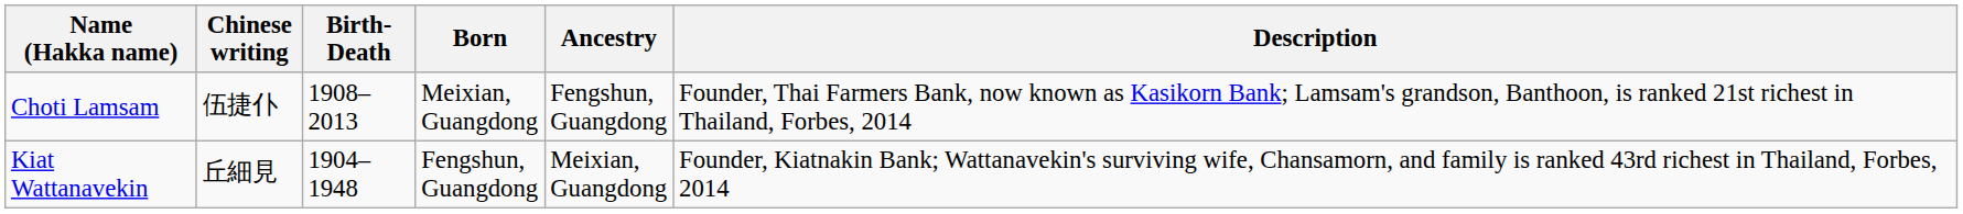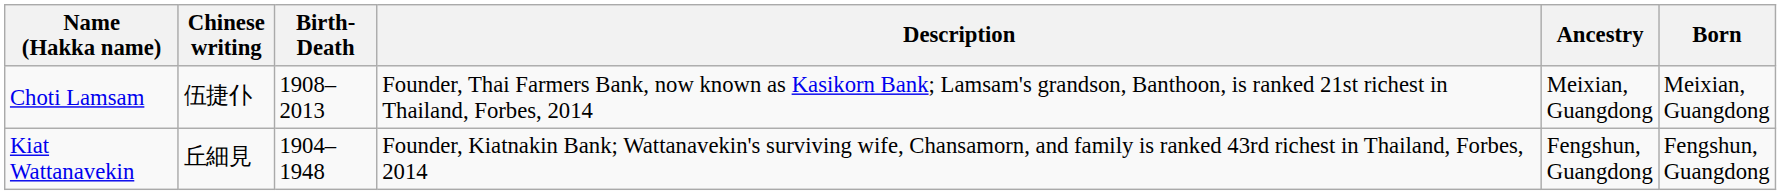 <table class="wikitable">
 <tr>
 <th width="115">Name<br>(Hakka name)</th>
 <th width="60">Chinese writing</th>
 <th width="65">Birth-Death</th>
+<th>Description</th>
+<th width="75">Ancestry</th>
 <th width="75">Born</th>
-<th width="75">Ancestry</th>
-<th>Description</th>
 </tr>
 <tr>
 <td><a href='#'>Choti Lamsam</a></td>
 <td>伍捷仆</td>
 <td>1908–2013</td>
+<td>Founder, Thai Farmers Bank, now known as <a href='#'>Kasikorn Bank</a>; Lamsam's grandson, Banthoon, is ranked 21st richest in Thailand, Forbes, 2014</td>
 <td>Meixian, Guangdong</td>
-<td>Fengshun, Guangdong</td>
-<td>Founder, Thai Farmers Bank, now known as <a href='#'>Kasikorn Bank</a>; Lamsam's grandson, Banthoon, is ranked 21st richest in Thailand, Forbes, 2014</td>
+<td>Meixian, Guangdong</td>
 </tr>
 <tr>
 <td><a href='#'>Kiat Wattanavekin</a></td>
 <td>丘細見</td>
 <td>1904–1948</td>
+<td>Founder, Kiatnakin Bank; Wattanavekin's surviving wife, Chansamorn, and family is ranked 43rd richest in Thailand, Forbes, 2014</td>
 <td>Fengshun, Guangdong</td>
-<td>Meixian, Guangdong</td>
-<td>Founder, Kiatnakin Bank; Wattanavekin's surviving wife, Chansamorn, and family is ranked 43rd richest in Thailand, Forbes, 2014</td>
+<td>Fengshun, Guangdong</td>
 </tr>
 </table>
